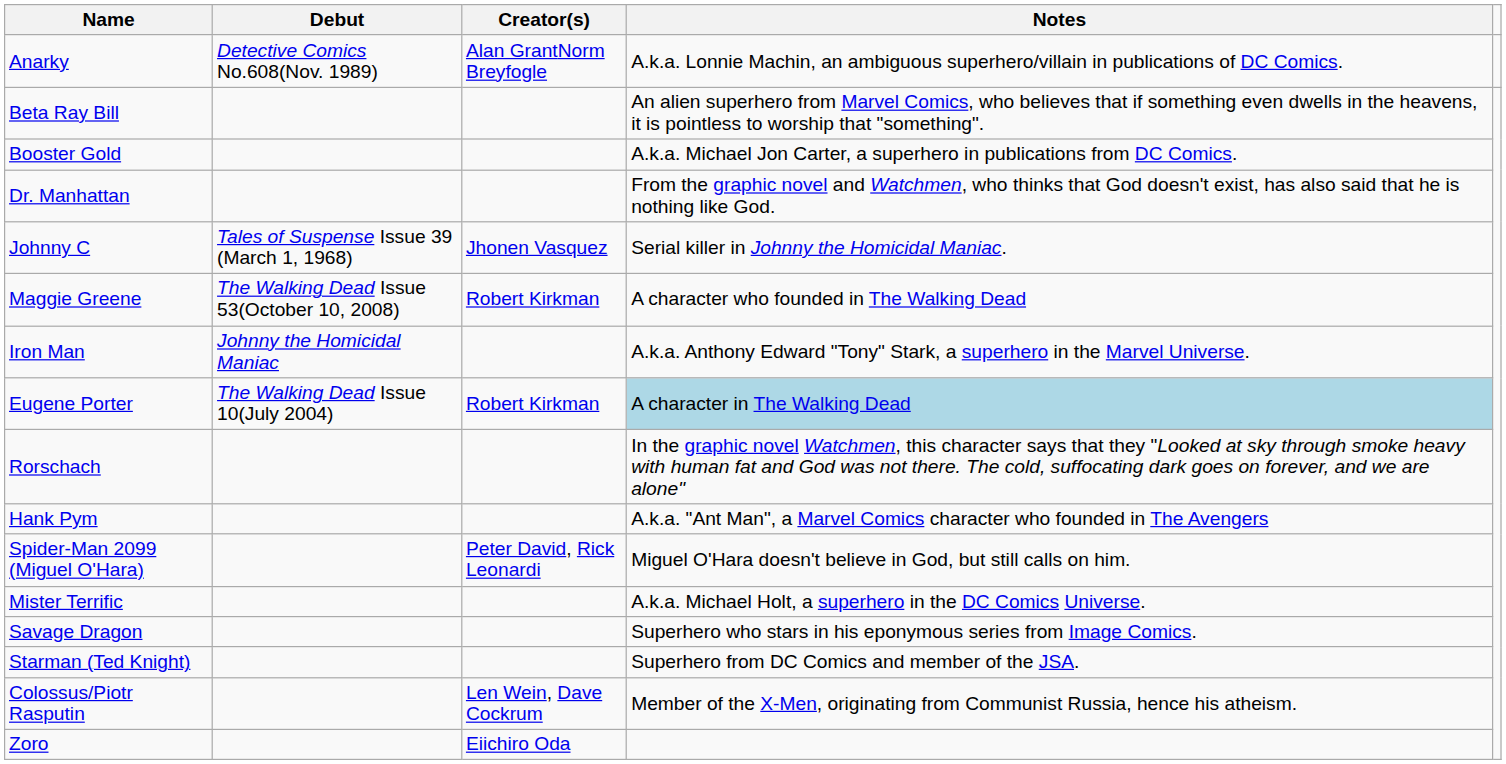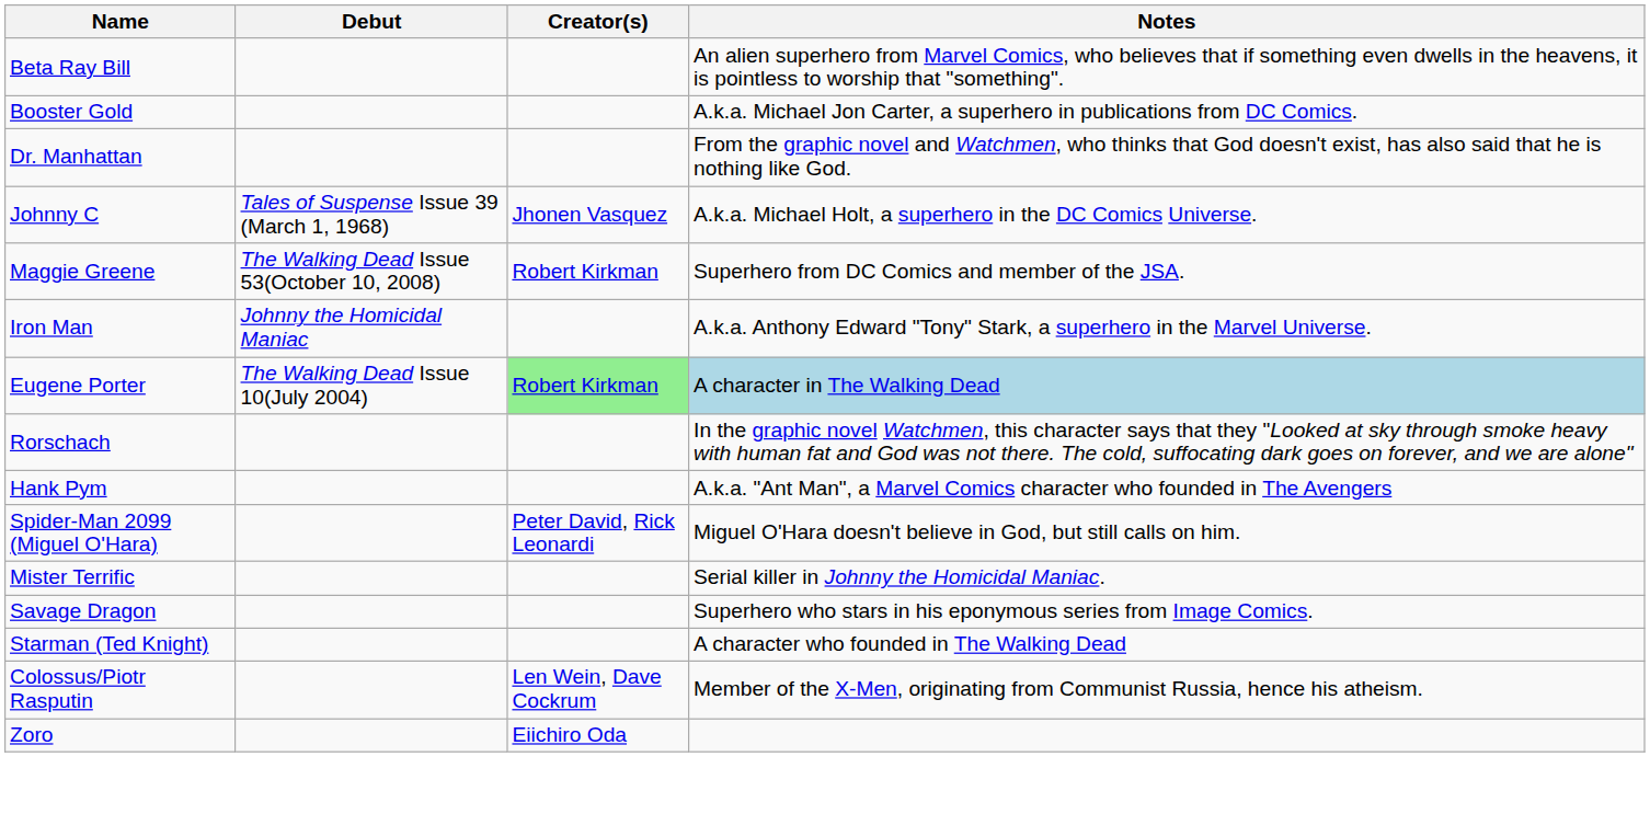 <table class="wikitable sortable">
 <tr>
 <th>Name</th>
 <th>Debut</th>
 <th>Creator(s)</th>
 <th>Notes</th>
-</tr>
-<tr>
-<td><a href='#'>Anarky</a></td>
-<td><em><a href='#'>Detective Comics</a></em> No.608(Nov. 1989)</td>
-<td><a href='#'>Alan Grant</a><a href='#'>Norm Breyfogle</a></td>
-<td>A.k.a. Lonnie Machin, an ambiguous superhero/villain in publications of <a href='#'>DC Comics</a>.</td>
-<td></td>
 </tr>
 <tr>
 <td><a href='#'>Beta Ray Bill</a></td>
 <td></td>
 <td></td>
 <td>An alien superhero from <a href='#'>Marvel Comics</a>, who believes that if something even dwells in the heavens, it is pointless to worship that "something".</td>
 </tr>
 <tr>
 <td><a href='#'>Booster Gold</a></td>
 <td></td>
 <td></td>
 <td>A.k.a. Michael Jon Carter, a superhero in publications from <a href='#'>DC Comics</a>.</td>
 </tr>
 <tr>
 <td><a href='#'>Dr. Manhattan</a></td>
 <td></td>
 <td></td>
 <td>From the <a href='#'>graphic novel</a> and <em><a href='#'>Watchmen</a></em>, who thinks that God doesn't exist, has also said that he is nothing like God.</td>
 </tr>
 <tr>
 <td><a href='#'>Johnny C</a></td>
 <td><em><a href='#'>Tales of Suspense</a></em> Issue 39  (March 1, 1968)</td>
 <td><a href='#'>Jhonen Vasquez</a></td>
-<td>Serial killer in <em><a href='#'>Johnny the Homicidal Maniac</a></em>.</td>
+<td>A.k.a. Michael Holt, a <a href='#'>superhero</a> in the <a href='#'>DC Comics</a> <a href='#'>Universe</a>.</td>
 </tr>
 <tr>
 <td><a href='#'>Maggie Greene</a></td>
 <td><em><a href='#'>The Walking Dead</a></em> Issue 53(October 10, 2008)</td>
 <td><a href='#'>Robert Kirkman</a></td>
-<td>A character who founded in <a href='#'>The Walking Dead</a></td>
+<td>Superhero from DC Comics and member of the <a href='#'>JSA</a>.</td>
 </tr>
 <tr>
 <td><a href='#'>Iron Man</a></td>
 <td><em><a href='#'>Johnny the Homicidal Maniac</a></em></td>
 <td></td>
 <td>A.k.a. Anthony Edward "Tony" Stark, a <a href='#'>superhero</a> in the <a href='#'>Marvel Universe</a>.</td>
 </tr>
 <tr>
 <td><a href='#'>Eugene Porter</a></td>
 <td><em><a href='#'>The Walking Dead</a></em> Issue 10(July 2004)</td>
-<td><a href='#'>Robert Kirkman</a></td>
+<td style="background: lightgreen;"><a href='#'>Robert Kirkman</a></td>
 <td style="background: lightblue;">A character in <a href='#'>The Walking Dead</a></td>
 </tr>
 <tr>
 <td><a href='#'>Rorschach</a></td>
 <td></td>
 <td></td>
 <td>In the <a href='#'>graphic novel</a> <em><a href='#'>Watchmen</a></em>, this character says that they "<em>Looked at sky through smoke heavy with human fat and God was not there. The cold, suffocating dark goes on forever, and we are alone"</em></td>
 </tr>
 <tr>
 <td><a href='#'>Hank Pym</a></td>
 <td></td>
 <td></td>
 <td>A.k.a. "Ant Man", a <a href='#'>Marvel Comics</a> character who founded in <a href='#'>The Avengers</a></td>
 </tr>
 <tr>
 <td><a href='#'>Spider-Man 2099 (Miguel O'Hara)</a></td>
 <td></td>
 <td><a href='#'>Peter David</a>, <a href='#'>Rick Leonardi</a></td>
 <td>Miguel O'Hara doesn't believe in God, but still calls on him.</td>
 </tr>
 <tr>
 <td><a href='#'>Mister Terrific</a></td>
 <td></td>
 <td></td>
-<td>A.k.a. Michael Holt, a <a href='#'>superhero</a> in the <a href='#'>DC Comics</a> <a href='#'>Universe</a>.</td>
+<td>Serial killer in <em><a href='#'>Johnny the Homicidal Maniac</a></em>.</td>
 </tr>
 <tr>
 <td><a href='#'>Savage Dragon</a></td>
 <td></td>
 <td></td>
 <td>Superhero who stars in his eponymous series from <a href='#'>Image Comics</a>.</td>
 </tr>
 <tr>
 <td><a href='#'>Starman (Ted Knight)</a></td>
 <td></td>
 <td></td>
-<td>Superhero from DC Comics and member of the <a href='#'>JSA</a>.</td>
+<td>A character who founded in <a href='#'>The Walking Dead</a></td>
 </tr>
 <tr>
 <td><a href='#'>Colossus/Piotr Rasputin</a></td>
 <td></td>
 <td><a href='#'>Len Wein</a>, <a href='#'>Dave Cockrum</a></td>
 <td>Member of the <a href='#'>X-Men</a>, originating from Communist Russia, hence his atheism.</td>
 </tr>
 <tr>
 <td><a href='#'>Zoro</a></td>
 <td></td>
 <td><a href='#'>Eiichiro Oda</a></td>
 <td></td>
 </tr>
 </table>
